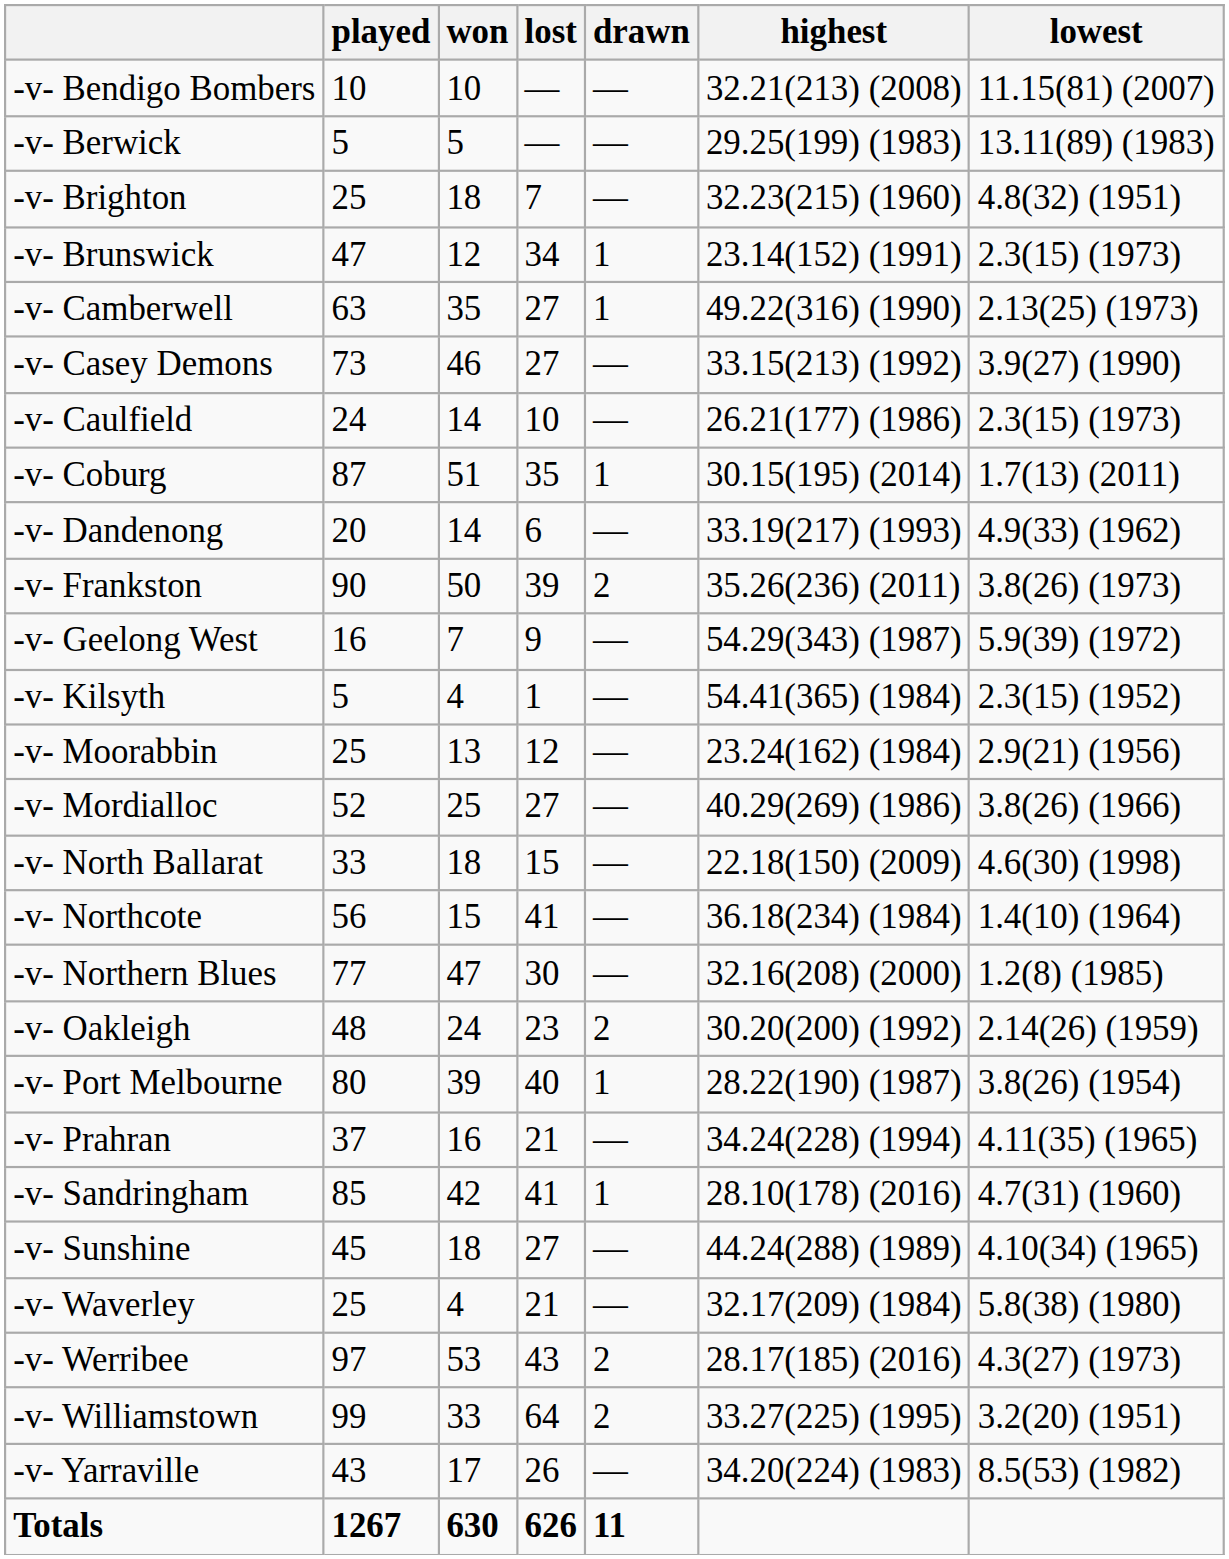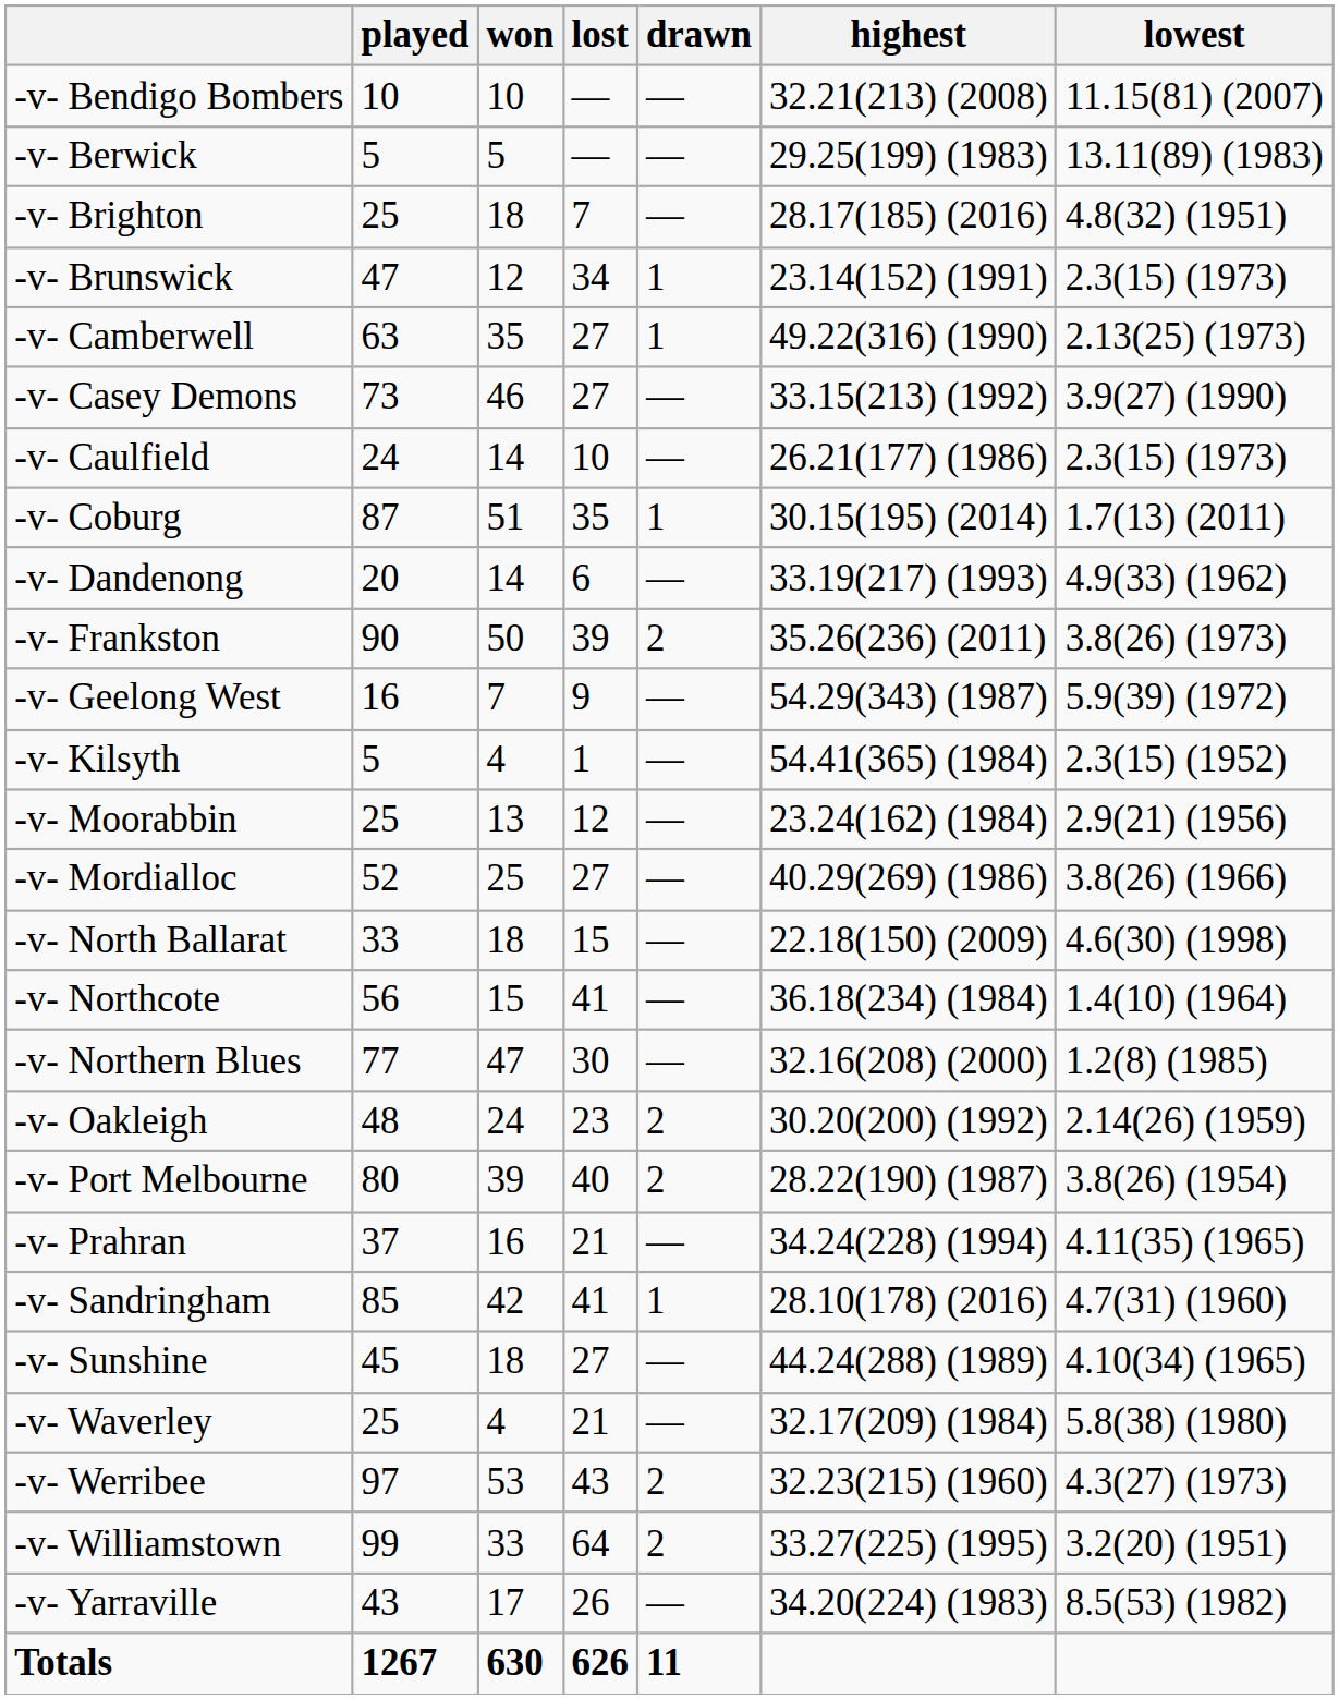 <table class="wikitable">
 <tr>
 <th></th>
 <th>played</th>
 <th>won</th>
 <th>lost</th>
 <th>drawn</th>
 <th>highest</th>
 <th>lowest</th>
 </tr>
 <tr>
 <td>-v- Bendigo Bombers</td>
 <td>10</td>
 <td>10</td>
 <td>—</td>
 <td>—</td>
 <td>32.21(213) (2008)</td>
 <td>11.15(81) (2007)</td>
 </tr>
 <tr>
 <td>-v- Berwick</td>
 <td>5</td>
 <td>5</td>
 <td>—</td>
 <td>—</td>
 <td>29.25(199) (1983)</td>
 <td>13.11(89) (1983)</td>
 </tr>
 <tr>
 <td>-v- Brighton</td>
 <td>25</td>
 <td>18</td>
 <td>7</td>
 <td>—</td>
-<td>32.23(215) (1960)</td>
+<td>28.17(185) (2016)</td>
 <td>4.8(32) (1951)</td>
 </tr>
 <tr>
 <td>-v- Brunswick</td>
 <td>47</td>
 <td>12</td>
 <td>34</td>
 <td>1</td>
 <td>23.14(152) (1991)</td>
 <td>2.3(15) (1973)</td>
 </tr>
 <tr>
 <td>-v- Camberwell</td>
 <td>63</td>
 <td>35</td>
 <td>27</td>
 <td>1</td>
 <td>49.22(316) (1990)</td>
 <td>2.13(25) (1973)</td>
 </tr>
 <tr>
 <td>-v- Casey Demons</td>
 <td>73</td>
 <td>46</td>
 <td>27</td>
 <td>—</td>
 <td>33.15(213) (1992)</td>
 <td>3.9(27) (1990)</td>
 </tr>
 <tr>
 <td>-v- Caulfield</td>
 <td>24</td>
 <td>14</td>
 <td>10</td>
 <td>—</td>
 <td>26.21(177) (1986)</td>
 <td>2.3(15) (1973)</td>
 </tr>
 <tr>
 <td>-v- Coburg</td>
 <td>87</td>
 <td>51</td>
 <td>35</td>
 <td>1</td>
 <td>30.15(195) (2014)</td>
 <td>1.7(13) (2011)</td>
 </tr>
 <tr>
 <td>-v- Dandenong</td>
 <td>20</td>
 <td>14</td>
 <td>6</td>
 <td>—</td>
 <td>33.19(217) (1993)</td>
 <td>4.9(33) (1962)</td>
 </tr>
 <tr>
 <td>-v- Frankston</td>
 <td>90</td>
 <td>50</td>
 <td>39</td>
 <td>2</td>
 <td>35.26(236) (2011)</td>
 <td>3.8(26) (1973)</td>
 </tr>
 <tr>
 <td>-v- Geelong West</td>
 <td>16</td>
 <td>7</td>
 <td>9</td>
 <td>—</td>
 <td>54.29(343) (1987)</td>
 <td>5.9(39) (1972)</td>
 </tr>
 <tr>
 <td>-v- Kilsyth</td>
 <td>5</td>
 <td>4</td>
 <td>1</td>
 <td>—</td>
 <td>54.41(365) (1984)</td>
 <td>2.3(15) (1952)</td>
 </tr>
 <tr>
 <td>-v- Moorabbin</td>
 <td>25</td>
 <td>13</td>
 <td>12</td>
 <td>—</td>
 <td>23.24(162) (1984)</td>
 <td>2.9(21) (1956)</td>
 </tr>
 <tr>
 <td>-v- Mordialloc</td>
 <td>52</td>
 <td>25</td>
 <td>27</td>
 <td>—</td>
 <td>40.29(269) (1986)</td>
 <td>3.8(26) (1966)</td>
 </tr>
 <tr>
 <td>-v- North Ballarat</td>
 <td>33</td>
 <td>18</td>
 <td>15</td>
 <td>—</td>
 <td>22.18(150) (2009)</td>
 <td>4.6(30) (1998)</td>
 </tr>
 <tr>
 <td>-v- Northcote</td>
 <td>56</td>
 <td>15</td>
 <td>41</td>
 <td>—</td>
 <td>36.18(234) (1984)</td>
 <td>1.4(10) (1964)</td>
 </tr>
 <tr>
 <td>-v- Northern Blues</td>
 <td>77</td>
 <td>47</td>
 <td>30</td>
 <td>—</td>
 <td>32.16(208) (2000)</td>
 <td>1.2(8) (1985)</td>
 </tr>
 <tr>
 <td>-v- Oakleigh</td>
 <td>48</td>
 <td>24</td>
 <td>23</td>
 <td>2</td>
 <td>30.20(200) (1992)</td>
 <td>2.14(26) (1959)</td>
 </tr>
 <tr>
 <td>-v- Port Melbourne</td>
 <td>80</td>
 <td>39</td>
 <td>40</td>
-<td>1</td>
+<td>2</td>
 <td>28.22(190) (1987)</td>
 <td>3.8(26) (1954)</td>
 </tr>
 <tr>
 <td>-v- Prahran</td>
 <td>37</td>
 <td>16</td>
 <td>21</td>
 <td>—</td>
 <td>34.24(228) (1994)</td>
 <td>4.11(35) (1965)</td>
 </tr>
 <tr>
 <td>-v- Sandringham</td>
 <td>85</td>
 <td>42</td>
 <td>41</td>
 <td>1</td>
 <td>28.10(178) (2016)</td>
 <td>4.7(31) (1960)</td>
 </tr>
 <tr>
 <td>-v- Sunshine</td>
 <td>45</td>
 <td>18</td>
 <td>27</td>
 <td>—</td>
 <td>44.24(288) (1989)</td>
 <td>4.10(34) (1965)</td>
 </tr>
 <tr>
 <td>-v- Waverley</td>
 <td>25</td>
 <td>4</td>
 <td>21</td>
 <td>—</td>
 <td>32.17(209) (1984)</td>
 <td>5.8(38) (1980)</td>
 </tr>
 <tr>
 <td>-v- Werribee</td>
 <td>97</td>
 <td>53</td>
 <td>43</td>
 <td>2</td>
-<td>28.17(185) (2016)</td>
+<td>32.23(215) (1960)</td>
 <td>4.3(27) (1973)</td>
 </tr>
 <tr>
 <td>-v- Williamstown</td>
 <td>99</td>
 <td>33</td>
 <td>64</td>
 <td>2</td>
 <td>33.27(225) (1995)</td>
 <td>3.2(20) (1951)</td>
 </tr>
 <tr>
 <td>-v- Yarraville</td>
 <td>43</td>
 <td>17</td>
 <td>26</td>
 <td>—</td>
 <td>34.20(224) (1983)</td>
 <td>8.5(53) (1982)</td>
 </tr>
 <tr>
 <td><strong>Totals</strong></td>
 <td><strong>1267</strong></td>
 <td><strong>630</strong></td>
 <td><strong>626</strong></td>
 <td><strong>11</strong></td>
 <td></td>
 <td></td>
 </tr>
 </table>
